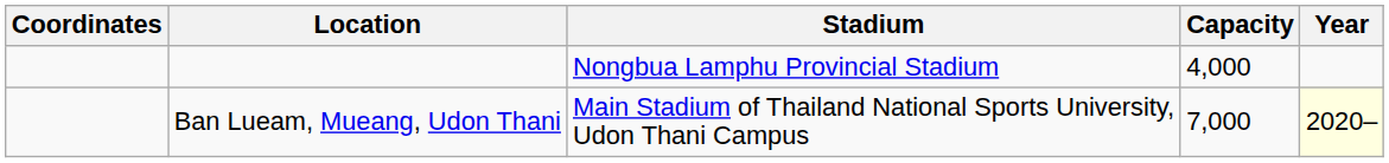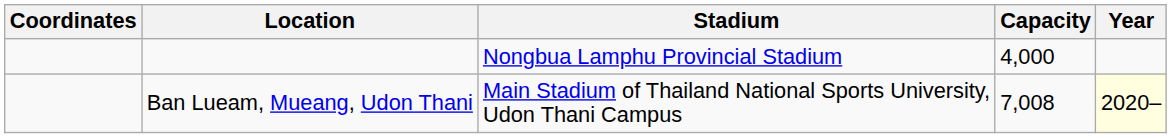 <table class="wikitable sortable">
 <tr>
 <th>Coordinates</th>
 <th>Location</th>
 <th>Stadium</th>
 <th>Capacity</th>
 <th>Year</th>
 </tr>
 <tr>
 <td></td>
 <td></td>
 <td><a href='#'>Nongbua Lamphu Provincial Stadium</a></td>
 <td>4,000</td>
 <td></td>
 </tr>
 <tr>
 <td></td>
 <td>Ban Lueam, <a href='#'>Mueang</a>, <a href='#'>Udon Thani</a></td>
 <td><a href='#'>Main Stadium</a> of Thailand National Sports University,<br>Udon Thani Campus</td>
-<td>7,000</td>
+<td>7,008</td>
 <td style="background: lightyellow;">2020–</td>
 </tr>
 </table>
